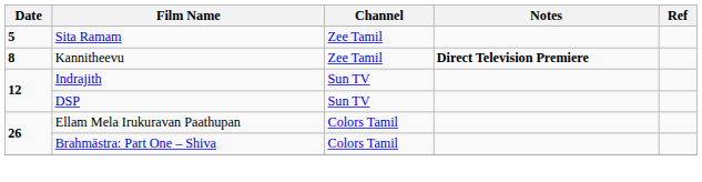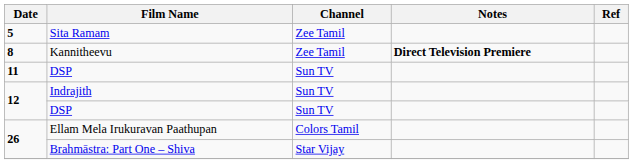 <table class="wikitable" width="65%">
 <tr>
 <th>Date</th>
 <th>Film Name</th>
 <th>Channel</th>
 <th>Notes</th>
 <th>Ref</th>
 </tr>
 <tr>
 <td rowspan="1"><strong>5</strong></td>
 <td><a href='#'>Sita Ramam</a></td>
 <td><a href='#'>Zee Tamil</a></td>
 <td></td>
 <td></td>
 </tr>
 <tr>
 <td rowspan="1"><strong>8</strong></td>
 <td>Kannitheevu</td>
 <td><a href='#'>Zee Tamil</a></td>
 <td><strong>Direct Television Premiere</strong></td>
+<td></td>
+</tr>
+<tr>
+<td rowspan="1"><strong>11</strong></td>
+<td><a href='#'>DSP</a></td>
+<td><a href='#'>Sun TV</a></td>
+<td></td>
 <td></td>
 </tr>
 <tr>
 <td rowspan="2"><strong>12</strong></td>
 <td><a href='#'>Indrajith</a></td>
 <td><a href='#'>Sun TV</a></td>
 <td></td>
 <td></td>
 </tr>
 <tr>
 <td><a href='#'>DSP</a></td>
 <td><a href='#'>Sun TV</a></td>
 <td></td>
 <td></td>
 </tr>
 <tr>
 <td rowspan="2"><strong>26</strong></td>
 <td>Ellam Mela Irukuravan Paathupan</td>
 <td><a href='#'>Colors Tamil</a></td>
 <td></td>
 <td></td>
 </tr>
 <tr>
 <td><a href='#'>Brahmāstra: Part One – Shiva</a></td>
-<td><a href='#'>Colors Tamil</a></td>
+<td><a href='#'>Star Vijay</a></td>
 <td></td>
 <td></td>
 </tr>
 <tr>
 </tr>
 </table>
